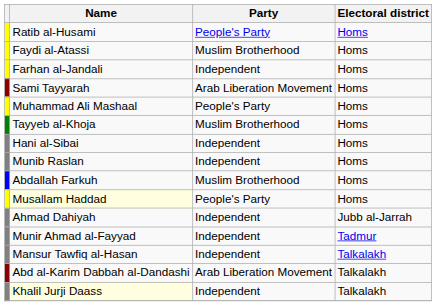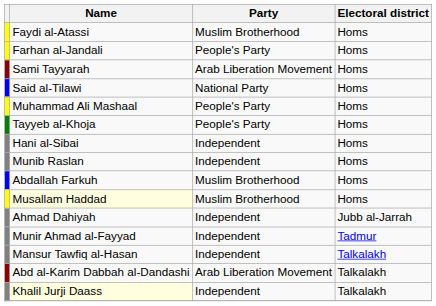 <table class="wikitable sortable">
 <tr>
 <th></th>
 <th>Name</th>
 <th>Party</th>
 <th>Electoral district</th>
-</tr>
-<tr>
-<td bgcolor="yellow"></td>
-<td>Ratib al-Husami</td>
-<td><a href='#'>People's Party</a></td>
-<td><a href='#'>Homs</a></td>
 </tr>
 <tr>
 <td bgcolor="yellow"></td>
 <td>Faydi al-Atassi</td>
 <td>Muslim Brotherhood</td>
 <td>Homs</td>
 </tr>
 <tr>
 <td bgcolor="yellow"></td>
 <td>Farhan al-Jandali</td>
-<td>Independent</td>
+<td>People's Party</td>
 <td>Homs</td>
 </tr>
 <tr>
 <td bgcolor="darkred"></td>
 <td>Sami Tayyarah</td>
 <td>Arab Liberation Movement</td>
+<td>Homs</td>
+</tr>
+<tr>
+<td bgcolor="blue"></td>
+<td>Said al-Tilawi</td>
+<td>National Party</td>
 <td>Homs</td>
 </tr>
 <tr>
 <td bgcolor="yellow"></td>
 <td>Muhammad Ali Mashaal</td>
 <td>People's Party</td>
 <td>Homs</td>
 </tr>
 <tr>
 <td bgcolor="green"></td>
 <td>Tayyeb al-Khoja</td>
-<td>Muslim Brotherhood</td>
+<td>People's Party</td>
 <td>Homs</td>
 </tr>
 <tr>
 <td bgcolor="grey"></td>
 <td>Hani al-Sibai</td>
 <td>Independent</td>
 <td>Homs</td>
 </tr>
 <tr>
 <td bgcolor="grey"></td>
 <td>Munib Raslan</td>
 <td>Independent</td>
 <td>Homs</td>
 </tr>
 <tr>
 <td bgcolor="blue"></td>
 <td>Abdallah Farkuh</td>
 <td>Muslim Brotherhood</td>
 <td>Homs</td>
 </tr>
 <tr>
 <td bgcolor="yellow"></td>
 <td bgcolor="lightyellow">Musallam Haddad</td>
-<td>People's Party</td>
+<td>Muslim Brotherhood</td>
 <td>Homs</td>
 </tr>
 <tr>
 <td bgcolor="grey"></td>
 <td>Ahmad Dahiyah</td>
 <td>Independent</td>
 <td>Jubb al-Jarrah</td>
 </tr>
 <tr>
 <td bgcolor="grey"></td>
 <td>Munir Ahmad al-Fayyad</td>
 <td>Independent</td>
 <td><a href='#'>Tadmur</a></td>
 </tr>
 <tr>
 <td bgcolor="grey"></td>
 <td>Mansur Tawfiq al-Hasan</td>
 <td>Independent</td>
 <td><a href='#'>Talkalakh</a></td>
 </tr>
 <tr>
 <td bgcolor="darkred"></td>
 <td>Abd al-Karim Dabbah al-Dandashi</td>
 <td>Arab Liberation Movement</td>
 <td>Talkalakh</td>
 </tr>
 <tr>
 <td bgcolor="grey"></td>
 <td bgcolor="lightyellow">Khalil Jurji Daass</td>
 <td>Independent</td>
 <td>Talkalakh</td>
 </tr>
 <tr>
 </tr>
 </table>
